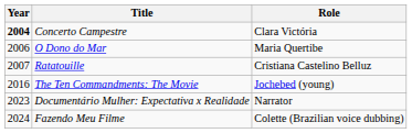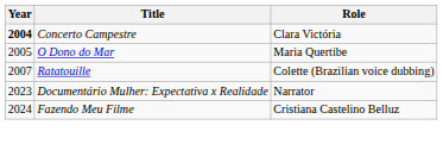 <table class="wikitable">
 <tr>
 <th>Year</th>
 <th>Title</th>
 <th>Role</th>
 </tr>
 <tr>
 <td><strong>2004</strong></td>
 <td><em>Concerto Campestre</em></td>
 <td>Clara Victória</td>
 </tr>
 <tr>
-<td>2006</td>
+<td>2005</td>
 <td><em><a href='#'>O Dono do Mar</a></em></td>
 <td>Maria Quertibe</td>
 </tr>
 <tr>
 <td>2007</td>
 <td><em><a href='#'>Ratatouille</a></em></td>
-<td>Cristiana Castelino Belluz</td>
-</tr>
-<tr>
-<td>2016</td>
-<td><em><a href='#'>The Ten Commandments: The Movie</a></em></td>
-<td><a href='#'>Jochebed</a> (young)</td>
+<td>Colette (Brazilian voice dubbing)</td>
 </tr>
 <tr>
 <td>2023</td>
 <td><em>Documentário Mulher: Expectativa x Realidade</em></td>
 <td>Narrator</td>
 </tr>
 <tr>
 <td>2024</td>
 <td><em>Fazendo Meu Filme</em></td>
-<td>Colette (Brazilian voice dubbing)</td>
+<td>Cristiana Castelino Belluz</td>
 </tr>
 </table>
